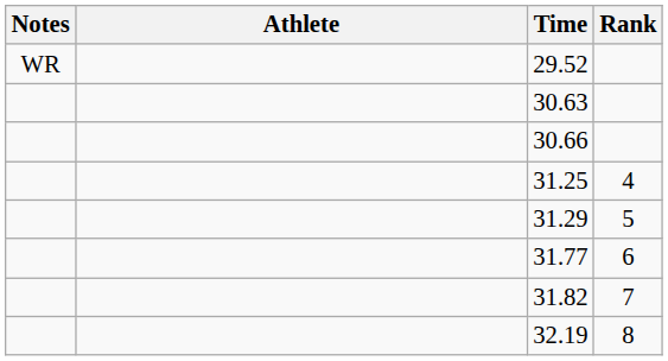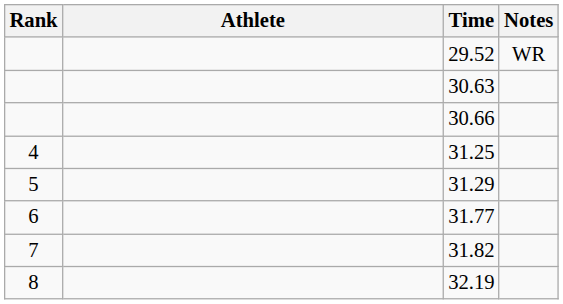 <table class="wikitable" style="text-align:center">
 <tr>
-<th>Notes</th>
+<th>Rank</th>
 <th Style="width:18em">Athlete</th>
 <th>Time</th>
-<th>Rank</th>
+<th>Notes</th>
 </tr>
 <tr>
-<td>WR</td>
+<td></td>
 <td style="text-align:left"></td>
 <td>29.52</td>
-<td></td>
+<td>WR</td>
 </tr>
 <tr>
 <td></td>
 <td style="text-align:left"></td>
 <td>30.63</td>
 <td></td>
 </tr>
 <tr>
 <td></td>
 <td style="text-align:left"></td>
 <td>30.66</td>
 <td></td>
 </tr>
 <tr>
-<td></td>
+<td>4</td>
 <td style="text-align:left"></td>
 <td>31.25</td>
-<td>4</td>
+<td></td>
 </tr>
 <tr>
-<td></td>
+<td>5</td>
 <td style="text-align:left"></td>
 <td>31.29</td>
-<td>5</td>
+<td></td>
 </tr>
 <tr>
-<td></td>
+<td>6</td>
 <td style="text-align:left"></td>
 <td>31.77</td>
-<td>6</td>
+<td></td>
 </tr>
 <tr>
-<td></td>
+<td>7</td>
 <td style="text-align:left"></td>
 <td>31.82</td>
-<td>7</td>
+<td></td>
 </tr>
 <tr>
-<td></td>
+<td>8</td>
 <td style="text-align:left"></td>
 <td>32.19</td>
-<td>8</td>
+<td></td>
 </tr>
 </table>
